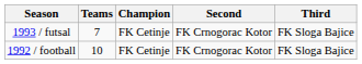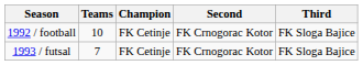 <table class="wikitable" style="text-align: center">
 <tr>
 <th>Season</th>
 <th>Teams</th>
 <th>Champion</th>
 <th>Second</th>
 <th>Third</th>
 </tr>
 <tr>
+<td><a href='#'>1992</a> / football</td>
+<td>10</td>
+<td>FK Cetinje</td>
+<td>FK Crnogorac Kotor</td>
+<td>FK Sloga Bajice</td>
+</tr>
+<tr>
 <td><a href='#'>1993</a> / futsal</td>
 <td>7</td>
 <td>FK Cetinje</td>
 <td>FK Crnogorac Kotor</td>
 <td>FK Sloga Bajice</td>
 </tr>
-<tr>
-<td><a href='#'>1992</a> / football</td>
-<td>10</td>
-<td>FK Cetinje</td>
-<td>FK Crnogorac Kotor</td>
-<td>FK Sloga Bajice</td>
-</tr>
 </table>
